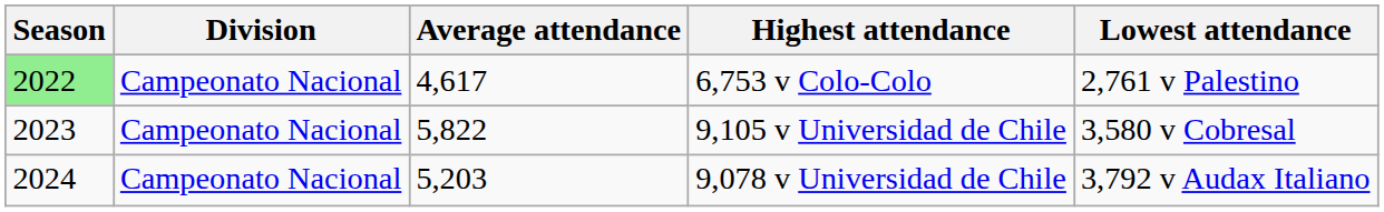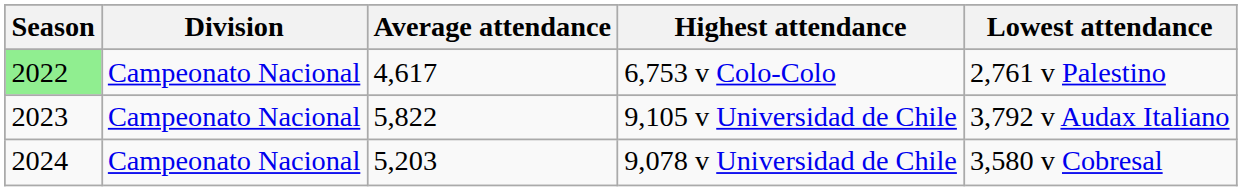 <table class="wikitable">
 <tr>
 <th>Season</th>
 <th>Division</th>
 <th>Average attendance</th>
 <th>Highest attendance</th>
 <th>Lowest attendance</th>
 </tr>
 <tr>
 <td style="background: lightgreen;">2022</td>
 <td><a href='#'>Campeonato Nacional</a></td>
 <td>4,617</td>
 <td>6,753 v <a href='#'>Colo-Colo</a></td>
 <td>2,761 v <a href='#'>Palestino</a></td>
 </tr>
 <tr>
 <td>2023</td>
 <td><a href='#'>Campeonato Nacional</a></td>
 <td>5,822</td>
 <td>9,105 v <a href='#'>Universidad de Chile</a></td>
-<td>3,580 v <a href='#'>Cobresal</a></td>
+<td>3,792 v <a href='#'>Audax Italiano</a></td>
 </tr>
 <tr>
 <td>2024</td>
 <td><a href='#'>Campeonato Nacional</a></td>
 <td>5,203</td>
 <td>9,078 v <a href='#'>Universidad de Chile</a></td>
-<td>3,792 v <a href='#'>Audax Italiano</a></td>
+<td>3,580 v <a href='#'>Cobresal</a></td>
 </tr>
 </table>
